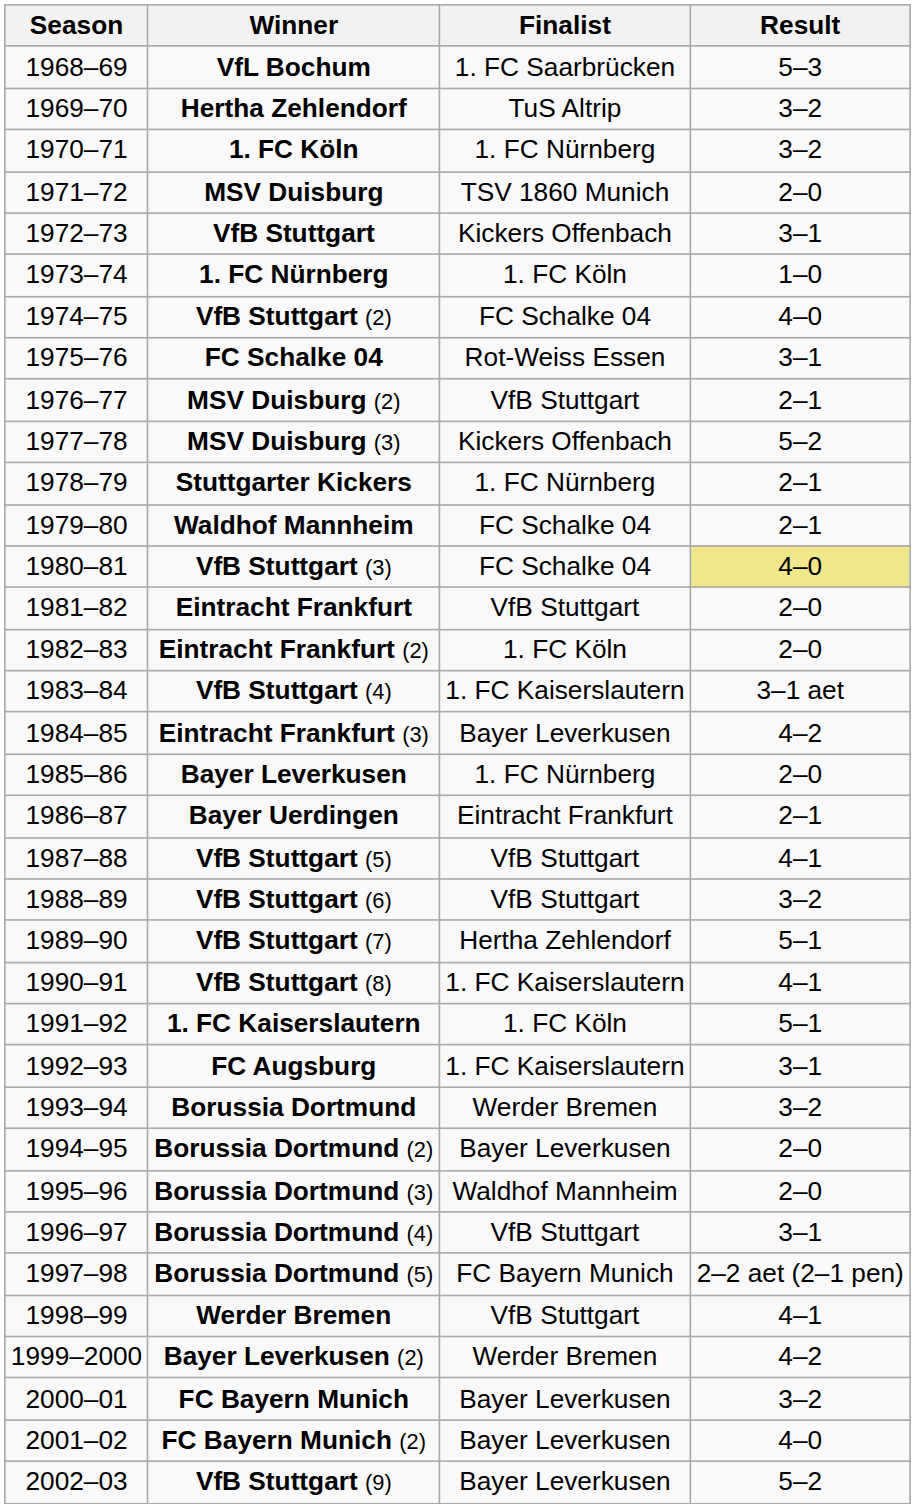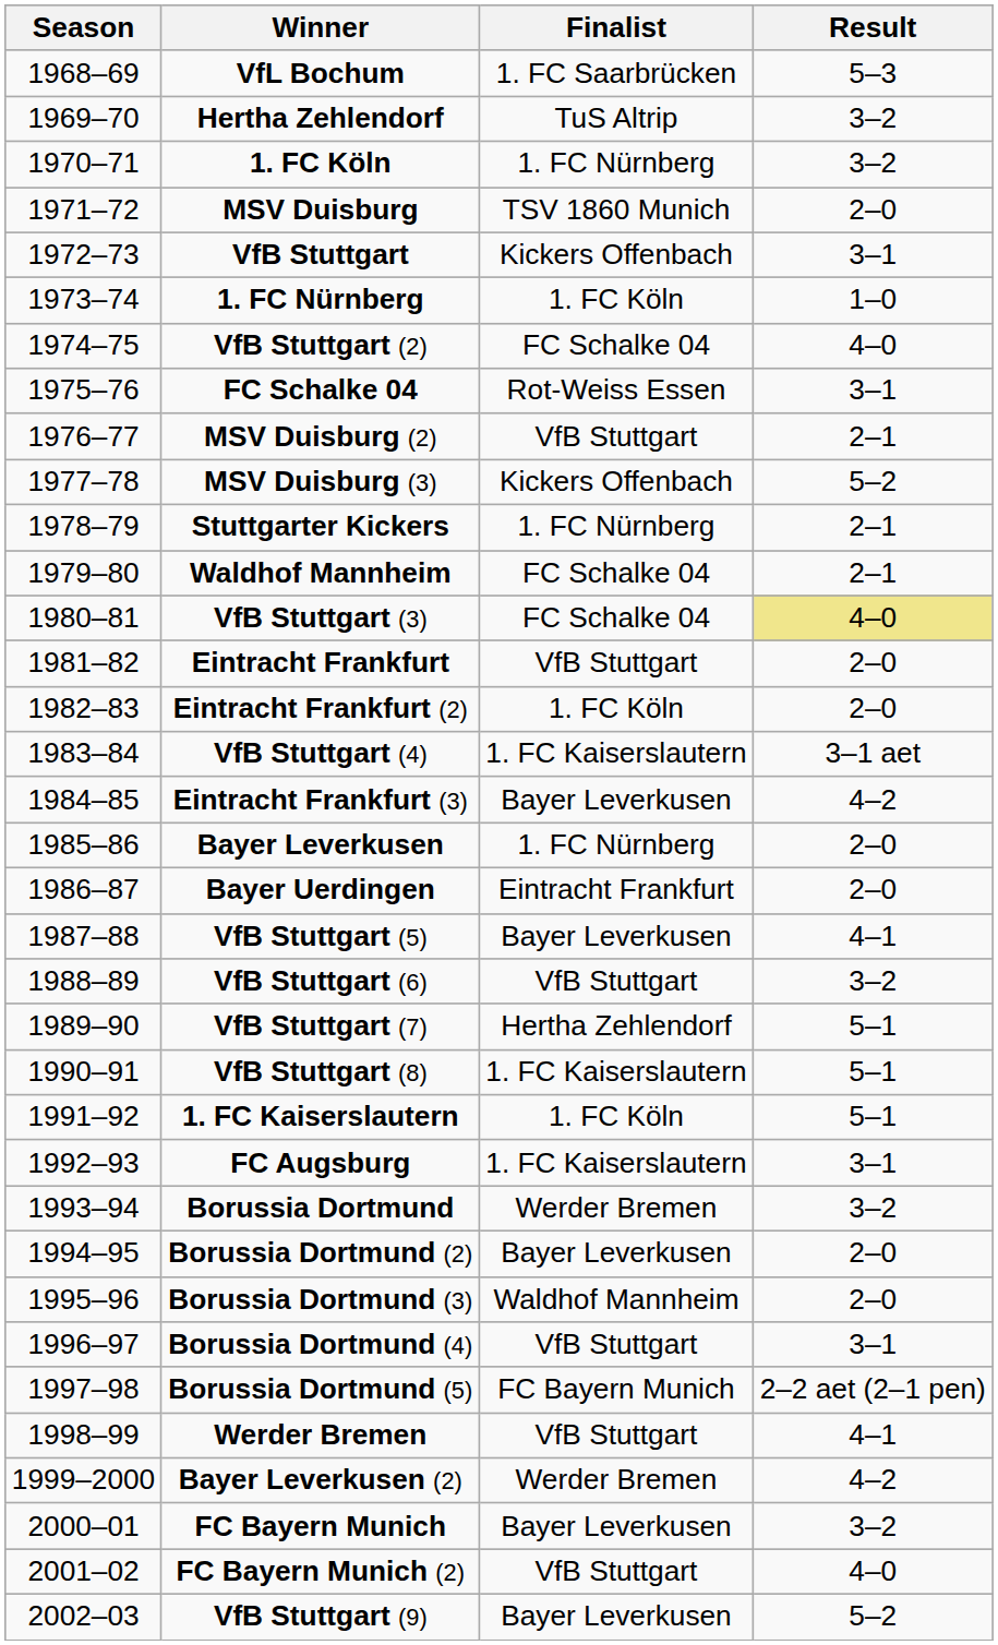 <table class="wikitable">
 <tr>
 <th>Season</th>
 <th>Winner</th>
 <th>Finalist</th>
 <th>Result</th>
 </tr>
 <tr align="center">
 <td>1968–69</td>
 <td><strong>VfL Bochum</strong></td>
 <td>1. FC Saarbrücken</td>
 <td>5–3</td>
 </tr>
 <tr align="center">
 <td>1969–70</td>
 <td><strong>Hertha Zehlendorf</strong></td>
 <td>TuS Altrip</td>
 <td>3–2</td>
 </tr>
 <tr align="center">
 <td>1970–71</td>
 <td><strong>1. FC Köln</strong></td>
 <td>1. FC Nürnberg</td>
 <td>3–2</td>
 </tr>
 <tr align="center">
 <td>1971–72</td>
 <td><strong>MSV Duisburg</strong></td>
 <td>TSV 1860 Munich</td>
 <td>2–0</td>
 </tr>
 <tr align="center">
 <td>1972–73</td>
 <td><strong>VfB Stuttgart</strong></td>
 <td>Kickers Offenbach</td>
 <td>3–1</td>
 </tr>
 <tr align="center">
 <td>1973–74</td>
 <td><strong>1. FC Nürnberg</strong></td>
 <td>1. FC Köln</td>
 <td>1–0</td>
 </tr>
 <tr align="center">
 <td>1974–75</td>
 <td><strong>VfB Stuttgart</strong> <small>(2)</small></td>
 <td>FC Schalke 04</td>
 <td>4–0</td>
 </tr>
 <tr align="center">
 <td>1975–76</td>
 <td><strong>FC Schalke 04</strong></td>
 <td>Rot-Weiss Essen</td>
 <td>3–1</td>
 </tr>
 <tr align="center">
 <td>1976–77</td>
 <td><strong>MSV Duisburg</strong> <small>(2)</small></td>
 <td>VfB Stuttgart</td>
 <td>2–1</td>
 </tr>
 <tr align="center">
 <td>1977–78</td>
 <td><strong>MSV Duisburg</strong> <small>(3)</small></td>
 <td>Kickers Offenbach</td>
 <td>5–2</td>
 </tr>
 <tr align="center">
 <td>1978–79</td>
 <td><strong>Stuttgarter Kickers</strong></td>
 <td>1. FC Nürnberg</td>
 <td>2–1</td>
 </tr>
 <tr align="center">
 <td>1979–80</td>
 <td><strong>Waldhof Mannheim</strong></td>
 <td>FC Schalke 04</td>
 <td>2–1</td>
 </tr>
 <tr align="center">
 <td>1980–81</td>
 <td><strong>VfB Stuttgart</strong> <small>(3)</small></td>
 <td>FC Schalke 04</td>
 <td style="background: khaki;">4–0</td>
 </tr>
 <tr align="center">
 <td>1981–82</td>
 <td><strong>Eintracht Frankfurt </strong></td>
 <td>VfB Stuttgart</td>
 <td>2–0</td>
 </tr>
 <tr align="center">
 <td>1982–83</td>
 <td><strong>Eintracht Frankfurt </strong> <small>(2)</small></td>
 <td>1. FC Köln</td>
 <td>2–0</td>
 </tr>
 <tr align="center">
 <td>1983–84</td>
 <td><strong>VfB Stuttgart</strong> <small>(4)</small></td>
 <td>1. FC Kaiserslautern</td>
 <td>3–1 aet</td>
 </tr>
 <tr align="center">
 <td>1984–85</td>
 <td><strong>Eintracht Frankfurt</strong> <small>(3)</small></td>
 <td>Bayer Leverkusen</td>
 <td>4–2</td>
 </tr>
 <tr align="center">
 <td>1985–86</td>
 <td><strong>Bayer Leverkusen</strong></td>
 <td>1. FC Nürnberg</td>
 <td>2–0</td>
 </tr>
 <tr align="center">
 <td>1986–87</td>
 <td><strong>Bayer Uerdingen</strong></td>
 <td>Eintracht Frankfurt</td>
-<td>2–1</td>
+<td>2–0</td>
 </tr>
 <tr align="center">
 <td>1987–88</td>
 <td><strong>VfB Stuttgart</strong> <small>(5)</small></td>
-<td>VfB Stuttgart</td>
+<td>Bayer Leverkusen</td>
 <td>4–1</td>
 </tr>
 <tr align="center">
 <td>1988–89</td>
 <td><strong>VfB Stuttgart</strong> <small>(6)</small></td>
 <td>VfB Stuttgart</td>
 <td>3–2</td>
 </tr>
 <tr align="center">
 <td>1989–90</td>
 <td><strong>VfB Stuttgart</strong> <small>(7)</small></td>
 <td>Hertha Zehlendorf</td>
 <td>5–1</td>
 </tr>
 <tr align="center">
 <td>1990–91</td>
 <td><strong>VfB Stuttgart</strong> <small>(8)</small></td>
 <td>1. FC Kaiserslautern</td>
-<td>4–1</td>
+<td>5–1</td>
 </tr>
 <tr align="center">
 <td>1991–92</td>
 <td><strong>1. FC Kaiserslautern</strong></td>
 <td>1. FC Köln</td>
 <td>5–1</td>
 </tr>
 <tr align="center">
 <td>1992–93</td>
 <td><strong>FC Augsburg</strong></td>
 <td>1. FC Kaiserslautern</td>
 <td>3–1</td>
 </tr>
 <tr align="center">
 <td>1993–94</td>
 <td><strong>Borussia Dortmund</strong></td>
 <td>Werder Bremen</td>
 <td>3–2</td>
 </tr>
 <tr align="center">
 <td>1994–95</td>
 <td><strong>Borussia Dortmund</strong> <small>(2)</small></td>
 <td>Bayer Leverkusen</td>
 <td>2–0</td>
 </tr>
 <tr align="center">
 <td>1995–96</td>
 <td><strong>Borussia Dortmund</strong> <small>(3)</small></td>
 <td>Waldhof Mannheim</td>
 <td>2–0</td>
 </tr>
 <tr align="center">
 <td>1996–97</td>
 <td><strong>Borussia Dortmund</strong> <small>(4)</small></td>
 <td>VfB Stuttgart</td>
 <td>3–1</td>
 </tr>
 <tr align="center">
 <td>1997–98</td>
 <td><strong>Borussia Dortmund</strong> <small>(5)</small></td>
 <td>FC Bayern Munich</td>
 <td>2–2 aet (2–1 pen)</td>
 </tr>
 <tr align="center">
 <td>1998–99</td>
 <td><strong>Werder Bremen</strong></td>
 <td>VfB Stuttgart</td>
 <td>4–1</td>
 </tr>
 <tr align="center">
 <td>1999–2000</td>
 <td><strong>Bayer Leverkusen</strong> <small>(2)</small></td>
 <td>Werder Bremen</td>
 <td>4–2</td>
 </tr>
 <tr align="center">
 <td>2000–01</td>
 <td><strong>FC Bayern Munich</strong></td>
 <td>Bayer Leverkusen</td>
 <td>3–2</td>
 </tr>
 <tr align="center">
 <td>2001–02</td>
 <td><strong>FC Bayern Munich</strong> <small>(2)</small></td>
-<td>Bayer Leverkusen</td>
+<td>VfB Stuttgart</td>
 <td>4–0</td>
 </tr>
 <tr align="center">
 <td>2002–03</td>
 <td><strong>VfB Stuttgart</strong> <small>(9)</small></td>
 <td>Bayer Leverkusen</td>
 <td>5–2</td>
 </tr>
 </table>
